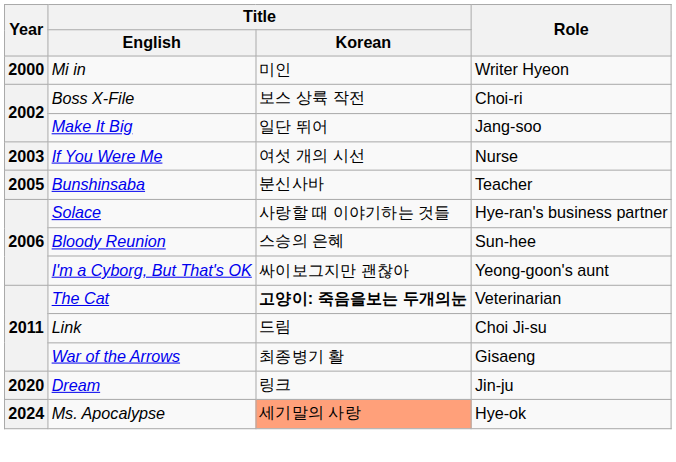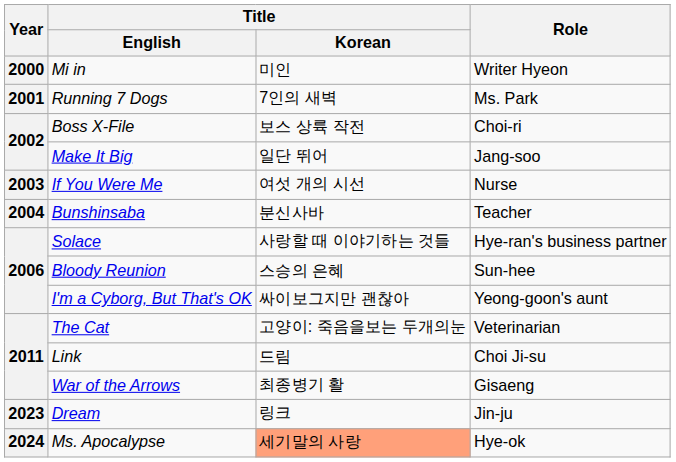 <table class="wikitable sortable plainrowheaders">
 <tr>
 <th scope="col" rowspan="2">Year</th>
 <th scope="col" colspan="2">Title</th>
 <th scope="col" rowspan="2">Role</th>
 </tr>
 <tr>
 <th scope="col">English</th>
 <th scope="col">Korean</th>
 </tr>
 <tr>
 <th scope="row">2000</th>
 <td><em>Mi in</em></td>
 <td>미인</td>
 <td>Writer Hyeon</td>
+</tr>
+<tr>
+<th scope="row">2001</th>
+<td><em>Running 7 Dogs</em></td>
+<td>7인의 새벽</td>
+<td>Ms. Park</td>
 </tr>
 <tr>
 <th scope="row" rowspan="2">2002</th>
 <td><em>Boss X-File</em></td>
 <td>보스 상륙 작전</td>
 <td>Choi-ri</td>
 </tr>
 <tr>
 <td><em><a href='#'>Make It Big</a></em></td>
 <td>일단 뛰어</td>
 <td>Jang-soo</td>
 </tr>
 <tr>
 <th scope="row">2003</th>
 <td><em><a href='#'>If You Were Me</a></em></td>
 <td>여섯 개의 시선</td>
 <td>Nurse</td>
 </tr>
 <tr>
-<th scope="row">2005</th>
+<th scope="row">2004</th>
 <td><em><a href='#'>Bunshinsaba</a></em></td>
 <td>분신사바</td>
 <td>Teacher</td>
 </tr>
 <tr>
 <th scope="row" rowspan="3">2006</th>
 <td><em><a href='#'>Solace</a></em></td>
 <td>사랑할 때 이야기하는 것들</td>
 <td>Hye-ran's business partner</td>
 </tr>
 <tr>
 <td><em><a href='#'>Bloody Reunion</a></em></td>
 <td>스승의 은혜</td>
 <td>Sun-hee</td>
 </tr>
 <tr>
 <td><em><a href='#'>I'm a Cyborg, But That's OK</a></em></td>
 <td>싸이보그지만 괜찮아</td>
 <td>Yeong-goon's aunt</td>
 </tr>
 <tr>
 <th scope="row" rowspan="3">2011</th>
 <td><em><a href='#'>The Cat</a></em></td>
-<td><strong>고양이: 죽음을보는 두개의눈</strong></td>
+<td>고양이: 죽음을보는 두개의눈</td>
 <td>Veterinarian</td>
 </tr>
 <tr>
 <td><em>Link</em></td>
 <td>드림</td>
 <td>Choi Ji-su</td>
 </tr>
 <tr>
 <td><em><a href='#'>War of the Arrows</a></em></td>
 <td>최종병기 활</td>
 <td>Gisaeng</td>
 </tr>
 <tr>
-<th scope="row">2020</th>
+<th scope="row">2023</th>
 <td><em><a href='#'>Dream</a></em></td>
 <td>링크</td>
 <td>Jin-ju</td>
 </tr>
 <tr>
 <th scope="row">2024</th>
 <td><em>Ms. Apocalypse</em></td>
 <td style="background: lightsalmon;">세기말의 사랑</td>
 <td>Hye-ok</td>
 </tr>
 </table>
